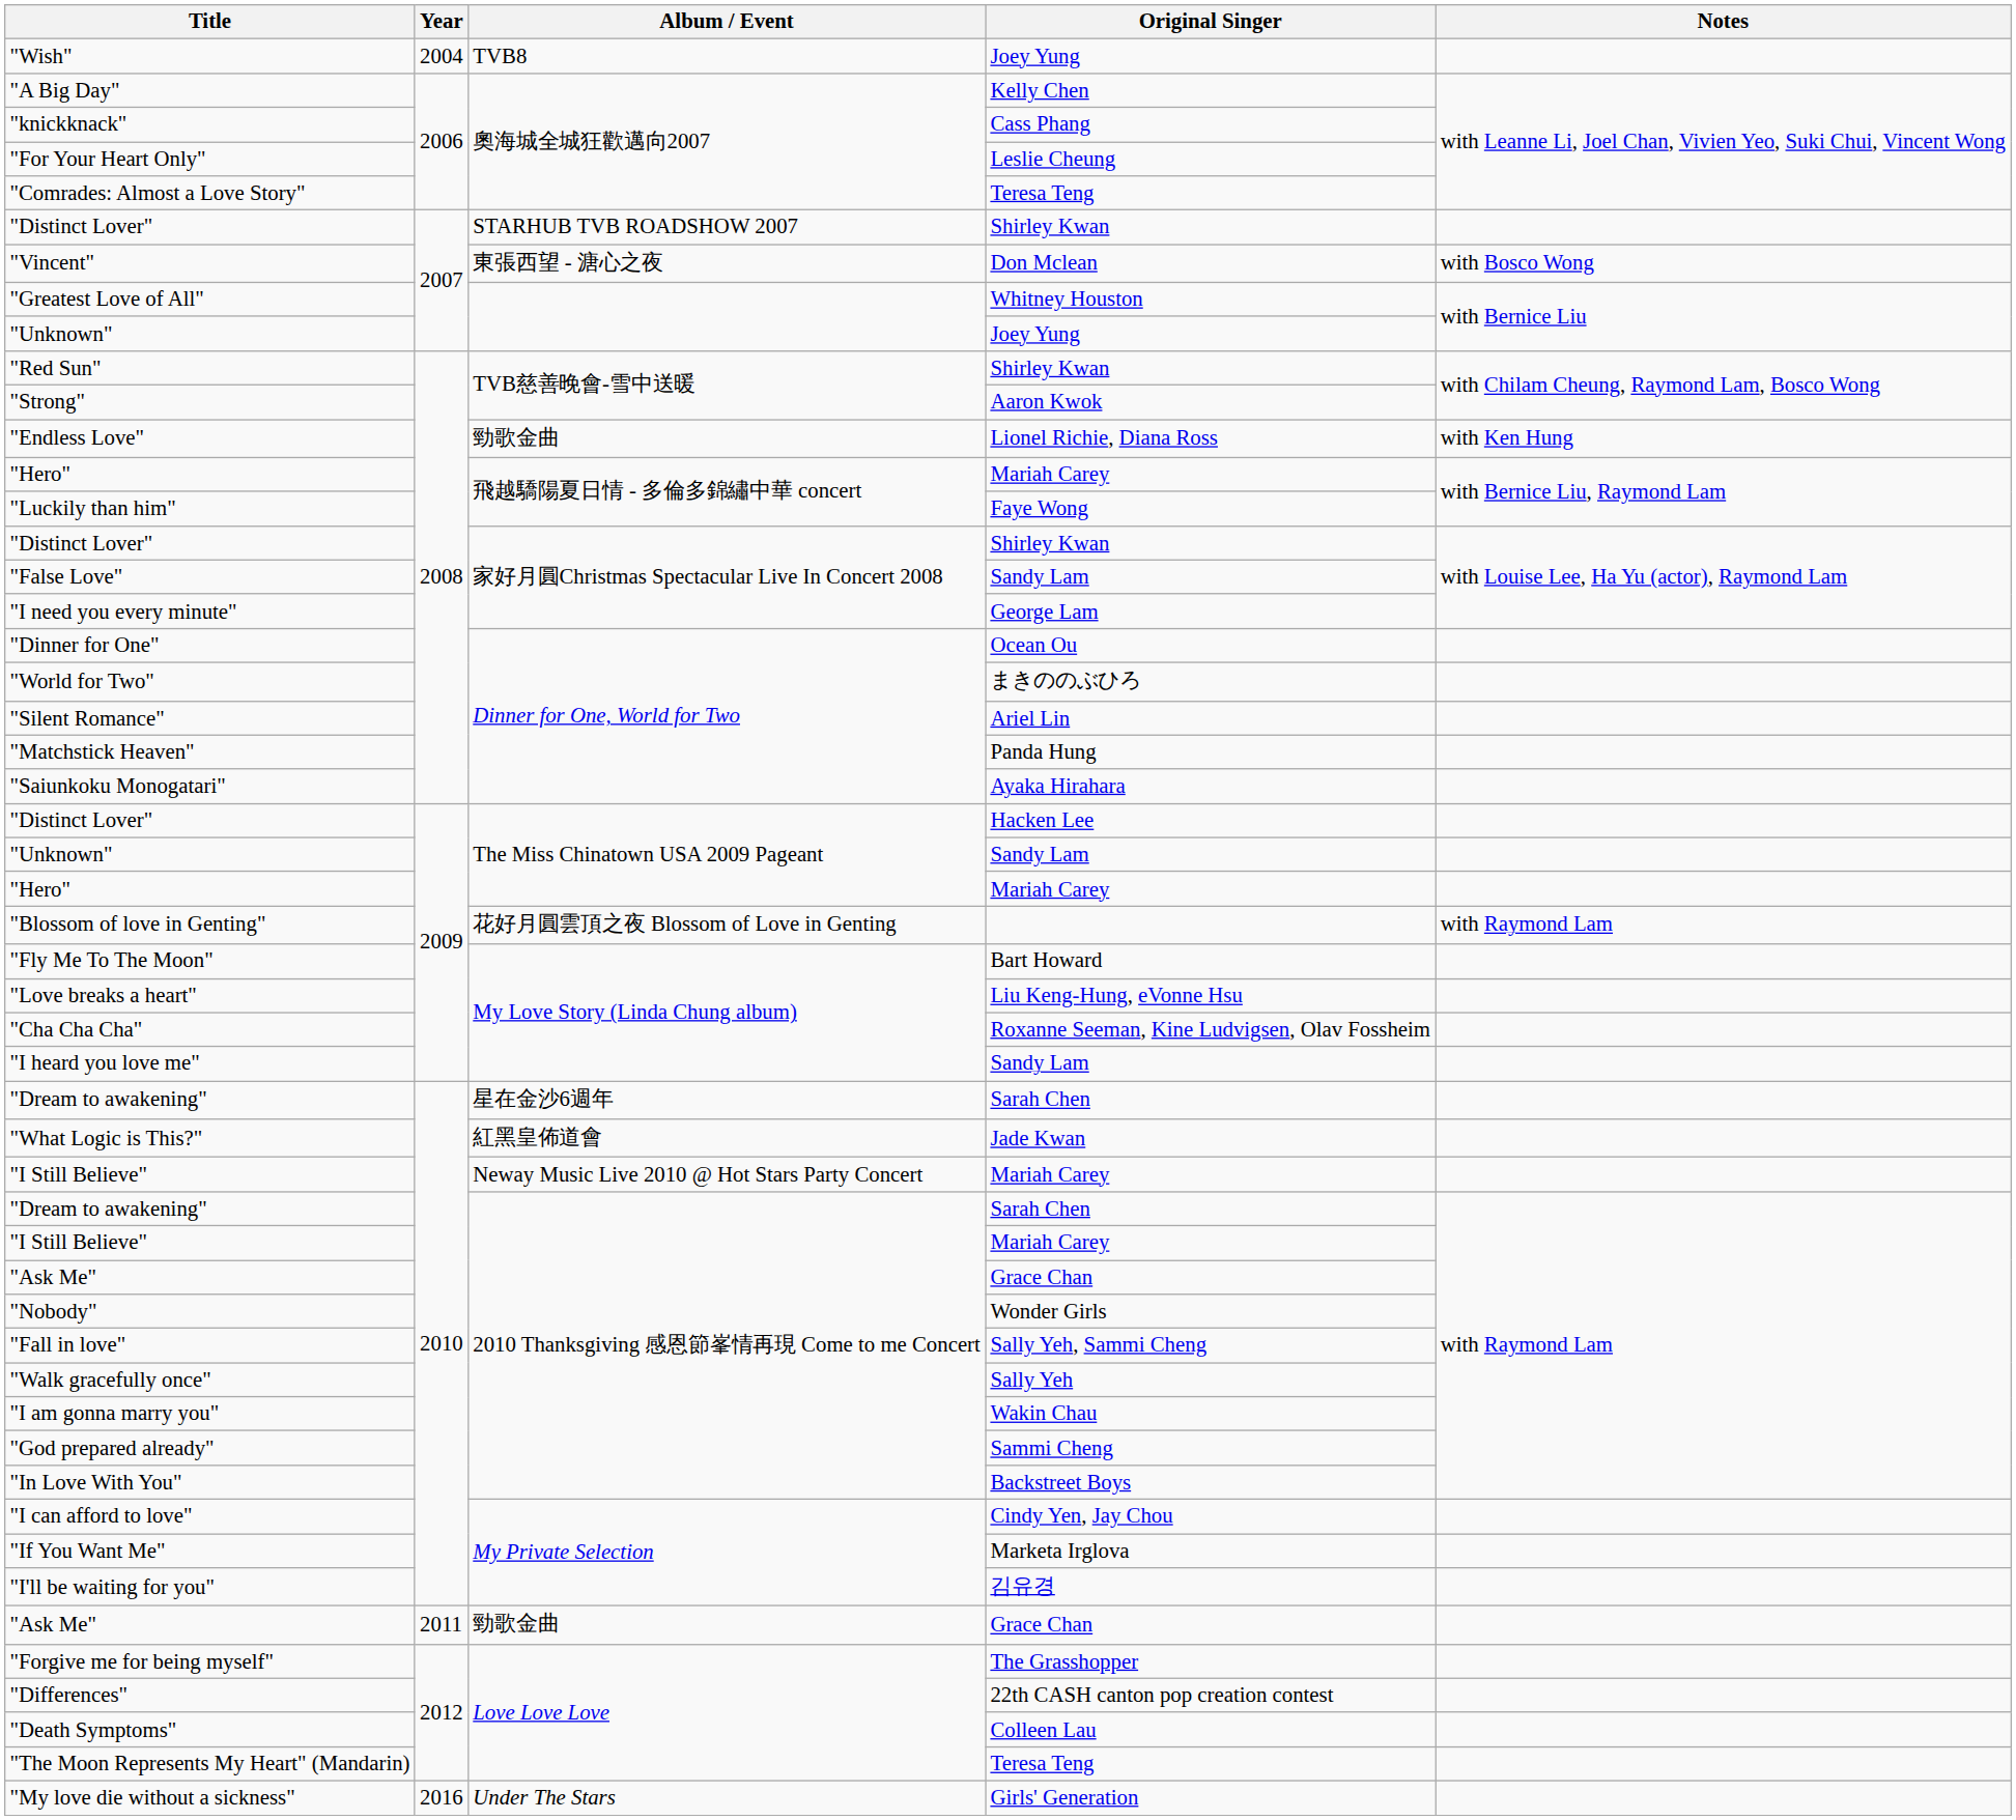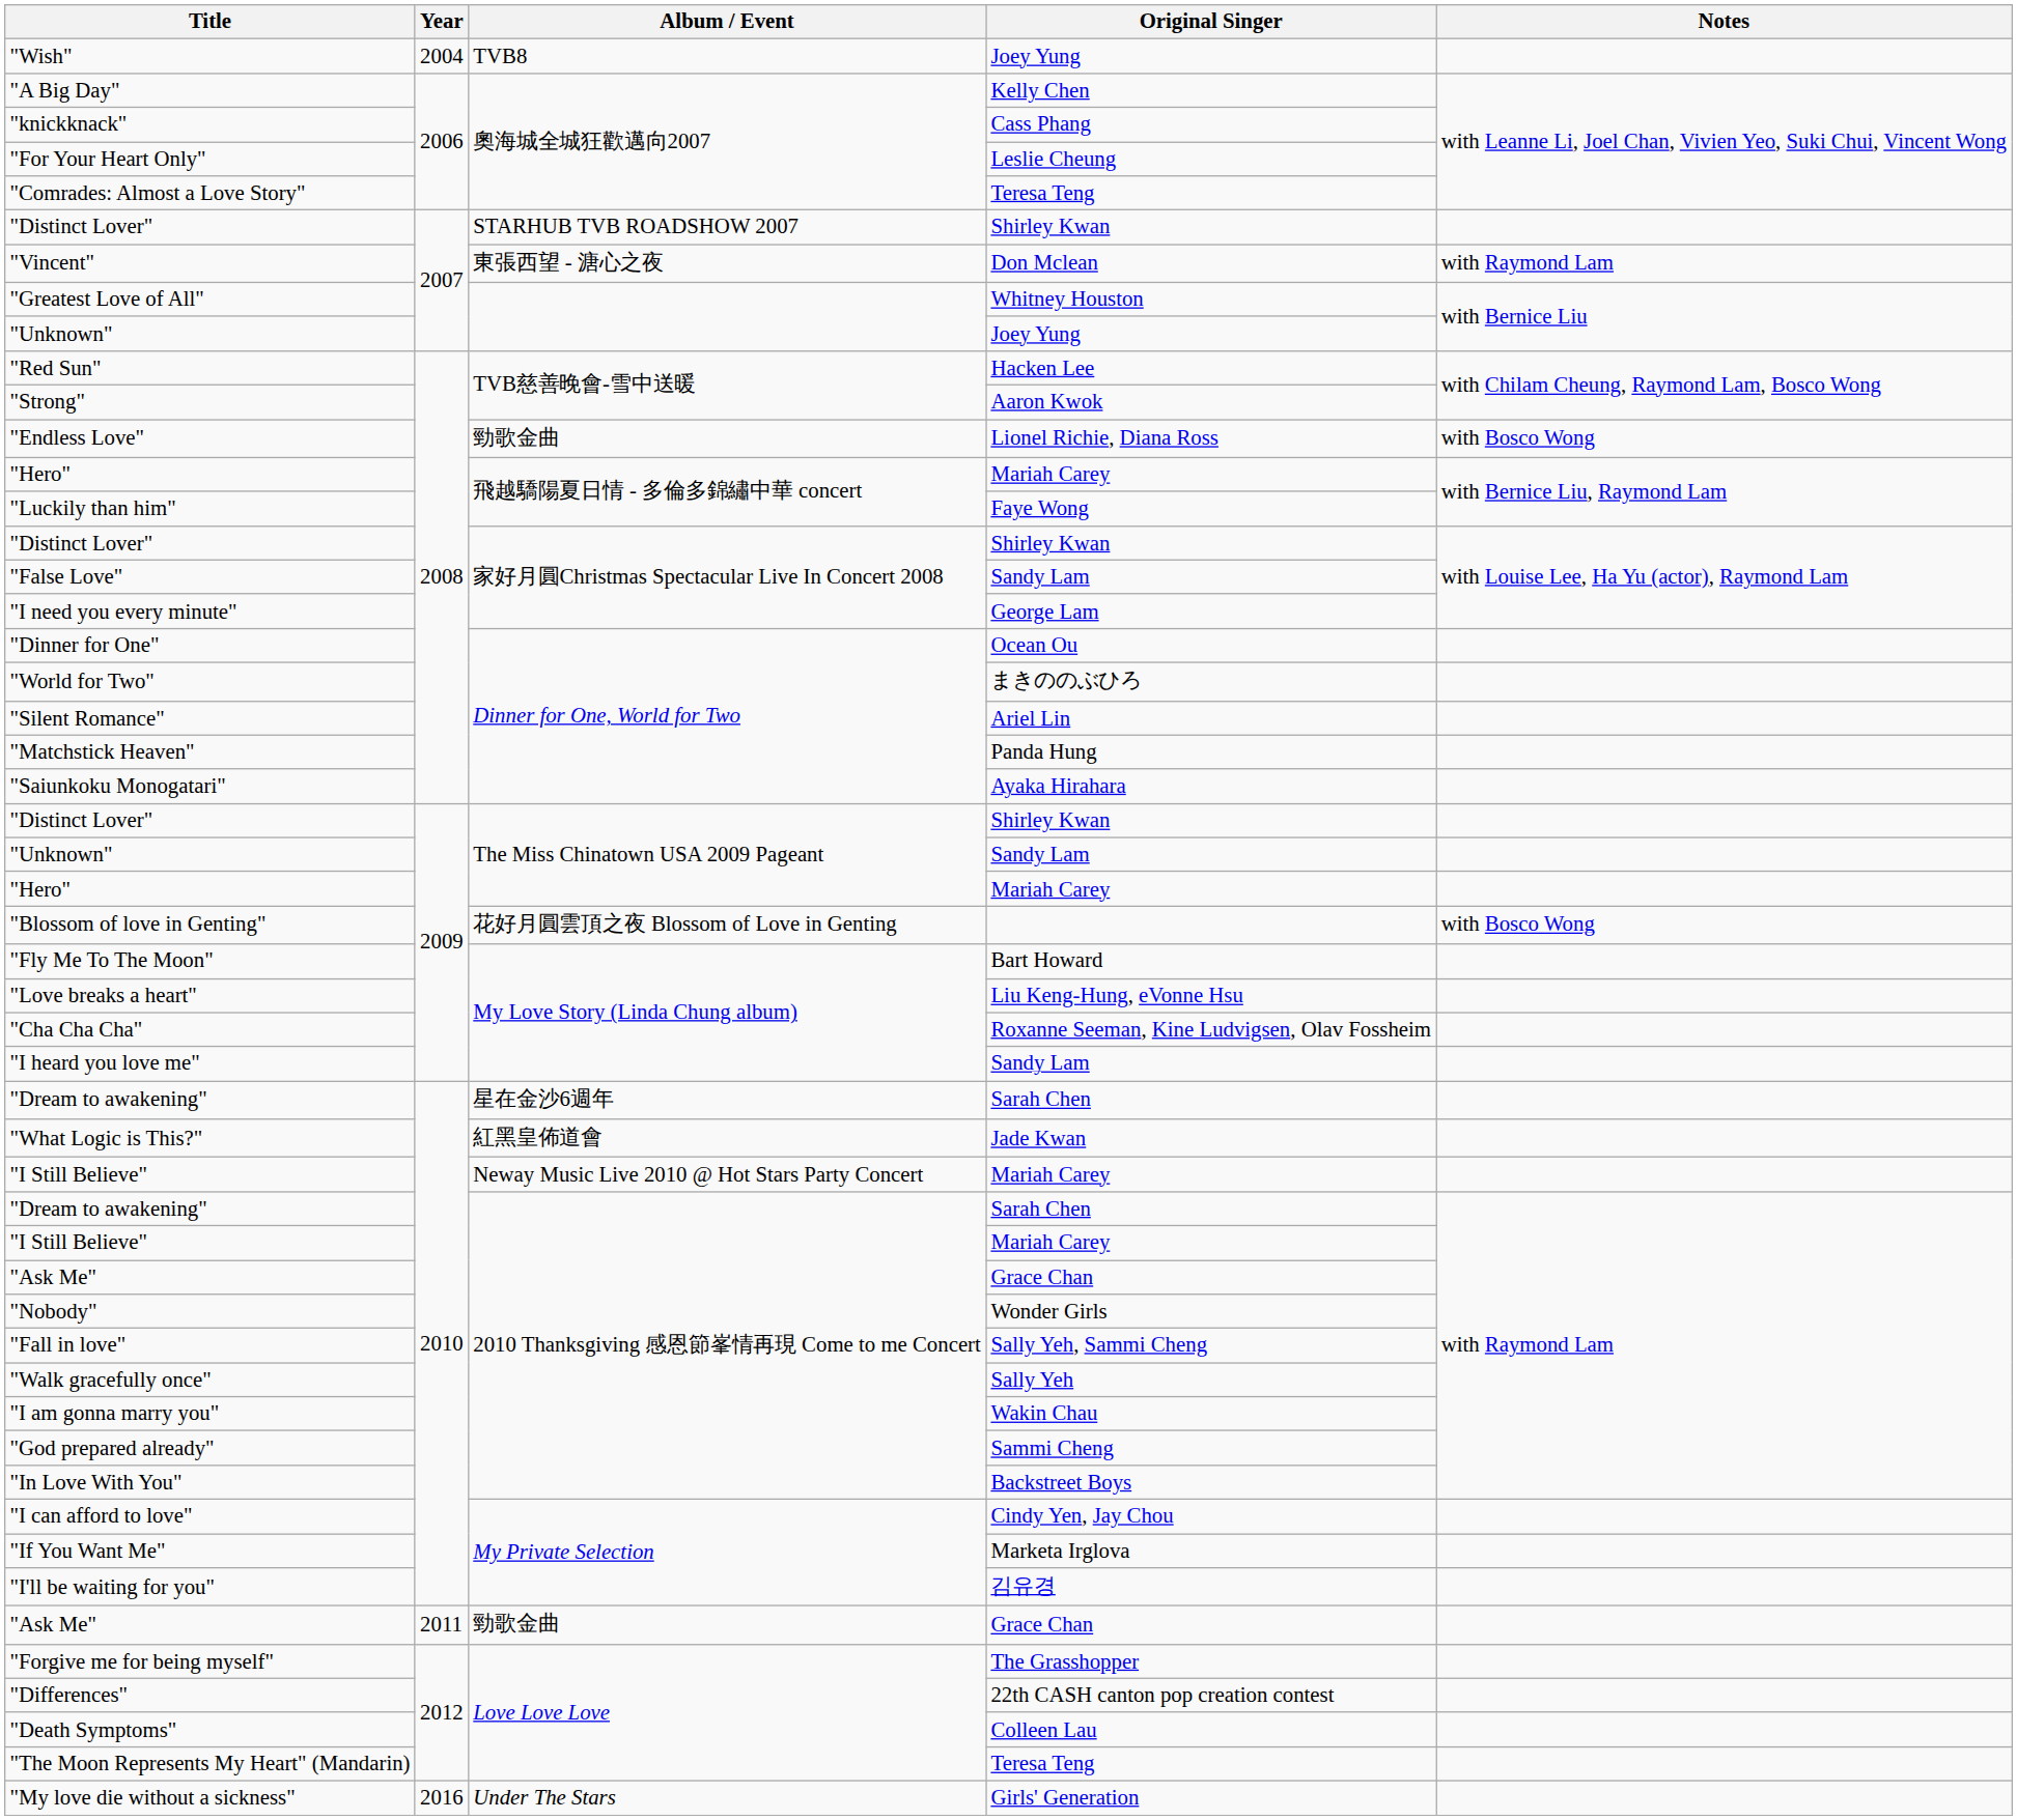 <table class="wikitable">
 <tr>
 <th scope="col">Title</th>
 <th scope="col">Year</th>
 <th scope="col">Album / Event</th>
 <th scope="col">Original Singer</th>
 <th scope="col">Notes</th>
 </tr>
 <tr>
 <td>"Wish"</td>
 <td>2004</td>
 <td>TVB8</td>
 <td><a href='#'>Joey Yung</a></td>
 <td></td>
 </tr>
 <tr>
 <td>"A Big Day"</td>
 <td rowspan="4">2006</td>
 <td rowspan="4">奧海城全城狂歡邁向2007</td>
 <td><a href='#'>Kelly Chen</a></td>
 <td rowspan="4">with <a href='#'>Leanne Li</a>, <a href='#'>Joel Chan</a>, <a href='#'>Vivien Yeo</a>, <a href='#'>Suki Chui</a>, <a href='#'>Vincent Wong</a></td>
 </tr>
 <tr>
 <td>"knickknack"</td>
 <td><a href='#'>Cass Phang</a></td>
 </tr>
 <tr>
 <td>"For Your Heart Only"</td>
 <td><a href='#'>Leslie Cheung</a></td>
 </tr>
 <tr>
 <td>"Comrades: Almost a Love Story"</td>
 <td><a href='#'>Teresa Teng</a></td>
 </tr>
 <tr>
 <td>"Distinct Lover"</td>
 <td rowspan="4">2007</td>
 <td>STARHUB TVB ROADSHOW 2007</td>
 <td><a href='#'>Shirley Kwan</a></td>
 </tr>
 <tr>
 <td>"Vincent"</td>
 <td>東張西望 - 溏心之夜</td>
 <td><a href='#'>Don Mclean</a></td>
-<td>with <a href='#'>Bosco Wong</a></td>
+<td>with <a href='#'>Raymond Lam</a></td>
 </tr>
 <tr>
 <td>"Greatest Love of All"</td>
 <td rowspan="2"></td>
 <td><a href='#'>Whitney Houston</a></td>
 <td rowspan="2">with <a href='#'>Bernice Liu</a></td>
 </tr>
 <tr>
 <td>"Unknown"</td>
 <td><a href='#'>Joey Yung</a></td>
 </tr>
 <tr>
 <td>"Red Sun"</td>
 <td rowspan="13">2008</td>
 <td rowspan="2">TVB慈善晚會-雪中送暖</td>
-<td><a href='#'>Shirley Kwan</a></td>
+<td><a href='#'>Hacken Lee</a></td>
 <td rowspan="2">with <a href='#'>Chilam Cheung</a>, <a href='#'>Raymond Lam</a>, <a href='#'>Bosco Wong</a></td>
 </tr>
 <tr>
 <td>"Strong"</td>
 <td><a href='#'>Aaron Kwok</a></td>
 </tr>
 <tr>
 <td>"Endless Love"</td>
 <td>勁歌金曲</td>
 <td><a href='#'>Lionel Richie</a>, <a href='#'>Diana Ross</a></td>
-<td>with <a href='#'>Ken Hung</a></td>
+<td>with <a href='#'>Bosco Wong</a></td>
 </tr>
 <tr>
 <td>"Hero"</td>
 <td rowspan="2">飛越驕陽夏日情 - 多倫多錦繡中華 concert</td>
 <td><a href='#'>Mariah Carey</a></td>
 <td rowspan="2">with <a href='#'>Bernice Liu</a>, <a href='#'>Raymond Lam</a></td>
 </tr>
 <tr>
 <td>"Luckily than him"</td>
 <td><a href='#'>Faye Wong</a></td>
 </tr>
 <tr>
 <td>"Distinct Lover"</td>
 <td rowspan="3">家好月圓Christmas Spectacular Live In Concert 2008</td>
 <td><a href='#'>Shirley Kwan</a></td>
 <td rowspan="3">with <a href='#'>Louise Lee</a>, <a href='#'>Ha Yu (actor)</a>, <a href='#'>Raymond Lam</a></td>
 </tr>
 <tr>
 <td>"False Love"</td>
 <td><a href='#'>Sandy Lam</a></td>
 </tr>
 <tr>
 <td>"I need you every minute"</td>
 <td><a href='#'>George Lam</a></td>
 </tr>
 <tr>
 <td>"Dinner for One"</td>
 <td rowspan="5"><em><a href='#'>Dinner for One, World for Two</a></em></td>
 <td><a href='#'>Ocean Ou</a></td>
 <td></td>
 </tr>
 <tr>
 <td>"World for Two"</td>
 <td>まきののぶひろ</td>
 <td></td>
 </tr>
 <tr>
 <td>"Silent Romance"</td>
 <td><a href='#'>Ariel Lin</a></td>
 <td></td>
 </tr>
 <tr>
 <td>"Matchstick Heaven"</td>
 <td>Panda Hung</td>
 <td></td>
 </tr>
 <tr>
 <td>"Saiunkoku Monogatari"</td>
 <td><a href='#'>Ayaka Hirahara</a></td>
 <td></td>
 </tr>
 <tr>
 <td>"Distinct Lover"</td>
 <td rowspan="8">2009</td>
 <td rowspan="3">The Miss Chinatown USA 2009 Pageant</td>
-<td><a href='#'>Hacken Lee</a></td>
+<td><a href='#'>Shirley Kwan</a></td>
 <td></td>
 </tr>
 <tr>
 <td>"Unknown"</td>
 <td><a href='#'>Sandy Lam</a></td>
 <td></td>
 </tr>
 <tr>
 <td>"Hero"</td>
 <td><a href='#'>Mariah Carey</a></td>
 <td></td>
 </tr>
 <tr>
 <td>"Blossom of love in Genting"</td>
 <td>花好月圓雲頂之夜 Blossom of Love in Genting</td>
 <td></td>
-<td>with <a href='#'>Raymond Lam</a></td>
+<td>with <a href='#'>Bosco Wong</a></td>
 </tr>
 <tr>
 <td>"Fly Me To The Moon"</td>
 <td rowspan="4"><a href='#'>My Love Story (Linda Chung album)</a></td>
 <td>Bart Howard</td>
 <td></td>
 </tr>
 <tr>
 <td>"Love breaks a heart"</td>
 <td><a href='#'>Liu Keng-Hung</a>, <a href='#'>eVonne Hsu</a></td>
 <td></td>
 </tr>
 <tr>
 <td>"Cha Cha Cha"</td>
 <td><a href='#'>Roxanne Seeman</a>, <a href='#'>Kine Ludvigsen</a>, Olav Fossheim</td>
 <td></td>
 </tr>
 <tr>
 <td>"I heard you love me"</td>
 <td><a href='#'>Sandy Lam</a></td>
 <td></td>
 </tr>
 <tr>
 <td>"Dream to awakening"</td>
 <td rowspan="15">2010</td>
 <td>星在金沙6週年</td>
 <td><a href='#'>Sarah Chen</a></td>
 <td></td>
 </tr>
 <tr>
 <td>"What Logic is This?"</td>
 <td>紅黑皇佈道會</td>
 <td><a href='#'>Jade Kwan</a></td>
 <td></td>
 </tr>
 <tr>
 <td>"I Still Believe"</td>
 <td>Neway Music Live 2010 @ Hot Stars Party Concert</td>
 <td><a href='#'>Mariah Carey</a></td>
 <td></td>
 </tr>
 <tr>
 <td>"Dream to awakening"</td>
 <td rowspan="9">2010 Thanksgiving 感恩節峯情再現 Come to me Concert</td>
 <td><a href='#'>Sarah Chen</a></td>
 <td rowspan="9">with <a href='#'>Raymond Lam</a></td>
 </tr>
 <tr>
 <td>"I Still Believe"</td>
 <td><a href='#'>Mariah Carey</a></td>
 </tr>
 <tr>
 <td>"Ask Me"</td>
 <td><a href='#'>Grace Chan</a></td>
 </tr>
 <tr>
 <td>"Nobody"</td>
 <td>Wonder Girls</td>
 </tr>
 <tr>
 <td>"Fall in love"</td>
 <td><a href='#'>Sally Yeh</a>, <a href='#'>Sammi Cheng</a></td>
 </tr>
 <tr>
 <td>"Walk gracefully once"</td>
 <td><a href='#'>Sally Yeh</a></td>
 </tr>
 <tr>
 <td>"I am gonna marry you"</td>
 <td><a href='#'>Wakin Chau</a></td>
 </tr>
 <tr>
 <td>"God prepared already"</td>
 <td><a href='#'>Sammi Cheng</a></td>
 </tr>
 <tr>
 <td>"In Love With You"</td>
 <td><a href='#'>Backstreet Boys</a></td>
 </tr>
 <tr>
 <td>"I can afford to love"</td>
 <td rowspan="3"><em><a href='#'>My Private Selection</a></em></td>
 <td><a href='#'>Cindy Yen</a>, <a href='#'>Jay Chou</a></td>
 <td></td>
 </tr>
 <tr>
 <td>"If You Want Me"</td>
 <td>Marketa Irglova</td>
 <td></td>
 </tr>
 <tr>
 <td>"I'll be waiting for you"</td>
 <td><a href='#'>김유경</a></td>
 <td></td>
 </tr>
 <tr>
 <td>"Ask Me"</td>
 <td>2011</td>
 <td>勁歌金曲</td>
 <td><a href='#'>Grace Chan</a></td>
 <td></td>
 </tr>
 <tr>
 <td>"Forgive me for being myself"</td>
 <td rowspan="4">2012</td>
 <td rowspan="4"><a href='#'><em>Love Love Love</em></a></td>
 <td><a href='#'>The Grasshopper</a></td>
 <td></td>
 </tr>
 <tr>
 <td>"Differences"</td>
 <td>22th CASH canton pop creation contest</td>
 <td></td>
 </tr>
 <tr>
 <td>"Death Symptoms"</td>
 <td><a href='#'>Colleen Lau</a></td>
 <td></td>
 </tr>
 <tr>
 <td>"The Moon Represents My Heart" (Mandarin)</td>
 <td><a href='#'>Teresa Teng</a></td>
 <td></td>
 </tr>
 <tr>
 <td>"My love die without a sickness"</td>
 <td>2016</td>
 <td><em>Under The Stars</em></td>
 <td><a href='#'>Girls' Generation</a></td>
 <td></td>
 </tr>
 <tr>
 </tr>
 </table>
